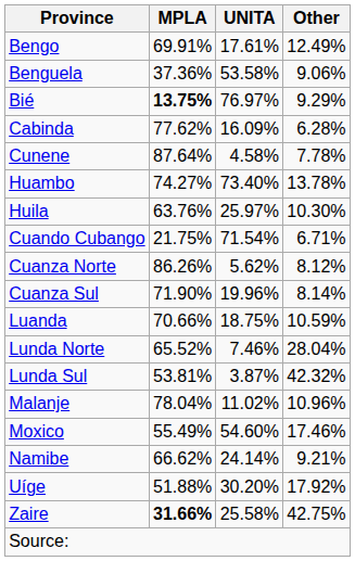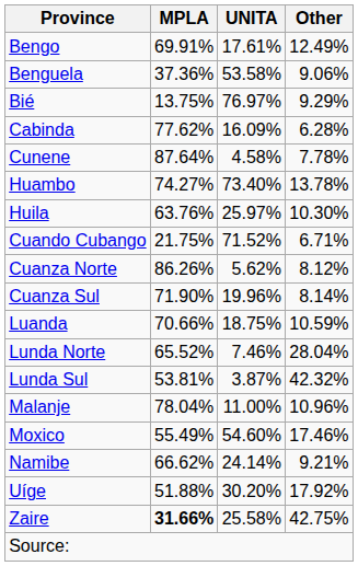 <table class="wikitable sortable" style=text-align:right>
 <tr>
 <th>Province</th>
 <th>MPLA</th>
 <th>UNITA</th>
 <th>Other</th>
 </tr>
 <tr>
 <td align=left><a href='#'>Bengo</a></td>
 <td>69.91%</td>
 <td>17.61%</td>
 <td>12.49%</td>
 </tr>
 <tr>
 <td align=left><a href='#'>Benguela</a></td>
 <td>37.36%</td>
 <td>53.58%</td>
 <td>9.06%</td>
 </tr>
 <tr>
 <td align=left><a href='#'>Bié</a></td>
-<td><strong>13.75%</strong></td>
+<td>13.75%</td>
 <td>76.97%</td>
 <td>9.29%</td>
 </tr>
 <tr>
 <td align=left><a href='#'>Cabinda</a></td>
 <td>77.62%</td>
 <td>16.09%</td>
 <td>6.28%</td>
 </tr>
 <tr>
 <td align=left><a href='#'>Cunene</a></td>
 <td>87.64%</td>
 <td>4.58%</td>
 <td>7.78%</td>
 </tr>
 <tr>
 <td align=left><a href='#'>Huambo</a></td>
 <td>74.27%</td>
 <td>73.40%</td>
 <td>13.78%</td>
 </tr>
 <tr>
 <td align=left><a href='#'>Huila</a></td>
 <td>63.76%</td>
 <td>25.97%</td>
 <td>10.30%</td>
 </tr>
 <tr>
 <td align=left><a href='#'>Cuando Cubango</a></td>
 <td>21.75%</td>
-<td>71.54%</td>
+<td>71.52%</td>
 <td>6.71%</td>
 </tr>
 <tr>
 <td align=left><a href='#'>Cuanza Norte</a></td>
 <td>86.26%</td>
 <td>5.62%</td>
 <td>8.12%</td>
 </tr>
 <tr>
 <td align=left><a href='#'>Cuanza Sul</a></td>
 <td>71.90%</td>
 <td>19.96%</td>
 <td>8.14%</td>
 </tr>
 <tr>
 <td align=left><a href='#'>Luanda</a></td>
 <td>70.66%</td>
 <td>18.75%</td>
 <td>10.59%</td>
 </tr>
 <tr>
 <td align=left><a href='#'>Lunda Norte</a></td>
 <td>65.52%</td>
 <td>7.46%</td>
 <td>28.04%</td>
 </tr>
 <tr>
 <td align=left><a href='#'>Lunda Sul</a></td>
 <td>53.81%</td>
 <td>3.87%</td>
 <td>42.32%</td>
 </tr>
 <tr>
 <td align=left><a href='#'>Malanje</a></td>
 <td>78.04%</td>
-<td>11.02%</td>
+<td>11.00%</td>
 <td>10.96%</td>
 </tr>
 <tr>
 <td align=left><a href='#'>Moxico</a></td>
 <td>55.49%</td>
 <td>54.60%</td>
 <td>17.46%</td>
 </tr>
 <tr>
 <td align=left><a href='#'>Namibe</a></td>
 <td>66.62%</td>
 <td>24.14%</td>
 <td>9.21%</td>
 </tr>
 <tr>
 <td align=left><a href='#'>Uíge</a></td>
 <td>51.88%</td>
 <td>30.20%</td>
 <td>17.92%</td>
 </tr>
 <tr>
 <td align=left><a href='#'>Zaire</a></td>
 <td><strong>31.66%</strong></td>
 <td>25.58%</td>
 <td>42.75%</td>
 </tr>
 <tr class=sortbottom>
 <td align=left colspan=4>Source: </td>
 </tr>
 </table>
